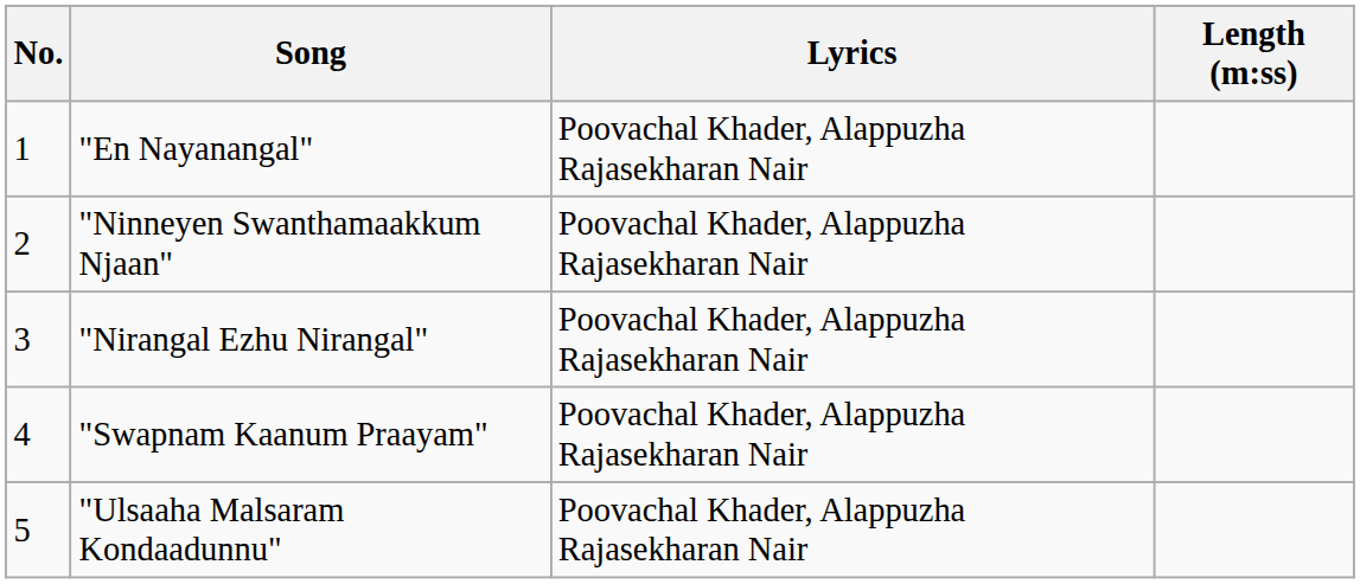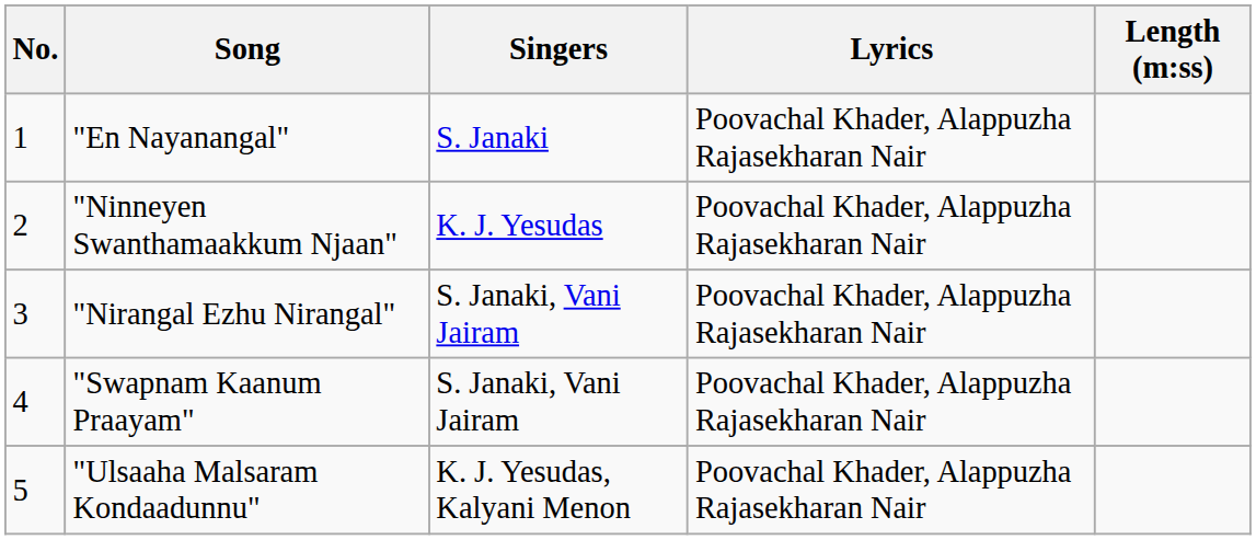 <table class="wikitable" style="font-size:95%;">
 <tr>
 <th>No.</th>
 <th>Song</th>
+<th>Singers</th>
 <th>Lyrics</th>
 <th>Length (m:ss)</th>
 </tr>
 <tr>
 <td>1</td>
 <td>"En Nayanangal"</td>
+<td><a href='#'>S. Janaki</a></td>
 <td>Poovachal Khader, Alappuzha Rajasekharan Nair</td>
 <td></td>
 </tr>
 <tr>
 <td>2</td>
 <td>"Ninneyen Swanthamaakkum Njaan"</td>
+<td><a href='#'>K. J. Yesudas</a></td>
 <td>Poovachal Khader, Alappuzha Rajasekharan Nair</td>
 <td></td>
 </tr>
 <tr>
 <td>3</td>
 <td>"Nirangal Ezhu Nirangal"</td>
+<td>S. Janaki, <a href='#'>Vani Jairam</a></td>
 <td>Poovachal Khader, Alappuzha Rajasekharan Nair</td>
 <td></td>
 </tr>
 <tr>
 <td>4</td>
 <td>"Swapnam Kaanum Praayam"</td>
+<td>S. Janaki, Vani Jairam</td>
 <td>Poovachal Khader, Alappuzha Rajasekharan Nair</td>
 <td></td>
 </tr>
 <tr>
 <td>5</td>
 <td>"Ulsaaha Malsaram Kondaadunnu"</td>
+<td>K. J. Yesudas, Kalyani Menon</td>
 <td>Poovachal Khader, Alappuzha Rajasekharan Nair</td>
 <td></td>
 </tr>
 </table>
